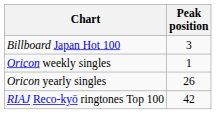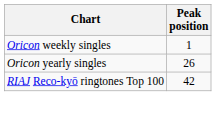 <table class="wikitable">
 <tr>
 <th>Chart</th>
 <th>Peak<br>position</th>
-</tr>
-<tr>
-<td><em>Billboard</em> <a href='#'>Japan Hot 100</a></td>
-<td align="center">3</td>
 </tr>
 <tr>
 <td><em><a href='#'>Oricon</a></em> weekly singles</td>
 <td align="center">1</td>
 </tr>
 <tr>
 <td><em>Oricon</em> yearly singles</td>
 <td align="center">26</td>
 </tr>
 <tr>
 <td><em><a href='#'>RIAJ</a></em> <a href='#'>Reco-kyō</a> ringtones Top 100</td>
 <td align="center">42</td>
 </tr>
 </table>
